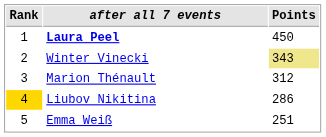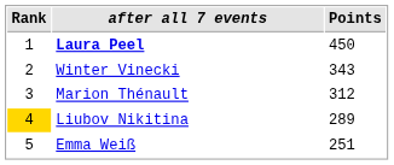 <table cellspacing="1" cellpadding="3" style="border:1px solid #aaa; font-size:86%;">
 <tr style="background:#e4e4e4;">
 <th style="border-bottom:1px solid #aaa; width:10px;">Rank</th>
 <th style="border-bottom:1px solid #aaa; width:200px;"><em>after all 7 events</em></th>
 <th style="border-bottom:1px solid #aaa; width:20px;">Points</th>
 </tr>
 <tr>
 <td align=center>1</td>
 <td><strong> <a href='#'>Laura Peel</a></strong></td>
 <td>450</td>
 </tr>
 <tr>
 <td align=center>2</td>
 <td> <a href='#'>Winter Vinecki</a></td>
-<td style="background: khaki;">343</td>
+<td>343</td>
 </tr>
 <tr>
 <td align=center>3</td>
 <td> <a href='#'>Marion Thénault</a></td>
 <td>312</td>
 </tr>
 <tr>
 <td align=center style="background: gold;">4</td>
 <td> <a href='#'>Liubov Nikitina</a></td>
-<td>286</td>
+<td>289</td>
 </tr>
 <tr>
 <td align=center>5</td>
 <td> <a href='#'>Emma Weiß</a></td>
 <td>251</td>
 </tr>
 </table>
